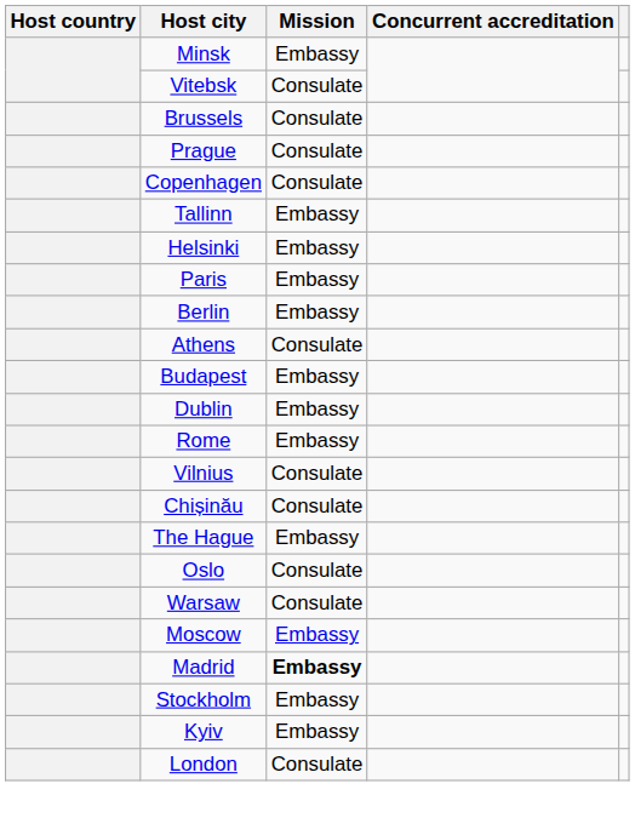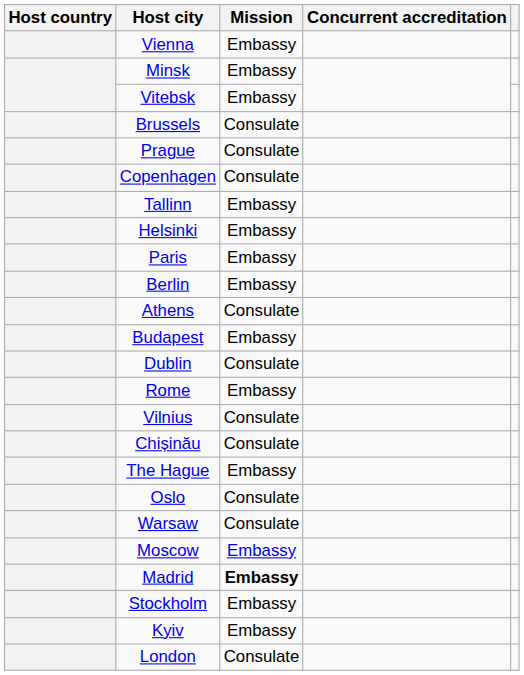 <table class="wikitable plainrowheaders" style="text-align:center;">
 <tr>
 <th scope="col">Host country</th>
 <th scope="col">Host city</th>
 <th scope="col">Mission</th>
 <th scope="col">Concurrent accreditation</th>
 <th scope="col"></th>
+</tr>
+<tr>
+<th scope="row"></th>
+<td><a href='#'>Vienna</a></td>
+<td>Embassy</td>
+<td></td>
+<td></td>
 </tr>
 <tr>
 <th scope="row" rowspan="2"></th>
 <td><a href='#'>Minsk</a></td>
 <td>Embassy</td>
 <td rowspan="2"></td>
 <td></td>
 </tr>
 <tr>
 <td><a href='#'>Vitebsk</a></td>
-<td>Consulate</td>
+<td>Embassy</td>
 <td></td>
 </tr>
 <tr>
 <th scope="row"></th>
 <td><a href='#'>Brussels</a></td>
 <td>Consulate</td>
 <td></td>
 <td></td>
 </tr>
 <tr>
 <th scope="row"></th>
 <td><a href='#'>Prague</a></td>
 <td>Consulate</td>
 <td></td>
 <td></td>
 </tr>
 <tr>
 <th scope="row"></th>
 <td><a href='#'>Copenhagen</a></td>
 <td>Consulate</td>
 <td></td>
 <td></td>
 </tr>
 <tr>
 <th scope="row"></th>
 <td><a href='#'>Tallinn</a></td>
 <td>Embassy</td>
 <td></td>
 <td></td>
 </tr>
 <tr>
 <th scope="row"></th>
 <td><a href='#'>Helsinki</a></td>
 <td>Embassy</td>
 <td></td>
 <td></td>
 </tr>
 <tr>
 <th scope="row"></th>
 <td><a href='#'>Paris</a></td>
 <td>Embassy</td>
 <td></td>
 <td></td>
 </tr>
 <tr>
 <th scope="row"></th>
 <td><a href='#'>Berlin</a></td>
 <td>Embassy</td>
 <td></td>
 <td></td>
 </tr>
 <tr>
 <th scope="row"></th>
 <td><a href='#'>Athens</a></td>
 <td>Consulate</td>
 <td></td>
 <td></td>
 </tr>
 <tr>
 <th scope="row"></th>
 <td><a href='#'>Budapest</a></td>
 <td>Embassy</td>
 <td></td>
 <td></td>
 </tr>
 <tr>
 <th scope="row"></th>
 <td><a href='#'>Dublin</a></td>
-<td>Embassy</td>
+<td>Consulate</td>
 <td></td>
 <td></td>
 </tr>
 <tr>
 <th scope="row"></th>
 <td><a href='#'>Rome</a></td>
 <td>Embassy</td>
 <td></td>
 <td></td>
 </tr>
 <tr>
 <th scope="row"></th>
 <td><a href='#'>Vilnius</a></td>
 <td>Consulate</td>
 <td></td>
 <td></td>
 </tr>
 <tr>
 <th scope="row"></th>
 <td><a href='#'>Chișinău</a></td>
 <td>Consulate</td>
 <td></td>
 <td></td>
 </tr>
 <tr>
 <th scope="row"></th>
 <td><a href='#'>The Hague</a></td>
 <td>Embassy</td>
 <td></td>
 <td></td>
 </tr>
 <tr>
 <th scope="row"></th>
 <td><a href='#'>Oslo</a></td>
 <td>Consulate</td>
 <td></td>
 <td></td>
 </tr>
 <tr>
 <th scope="row"></th>
 <td><a href='#'>Warsaw</a></td>
 <td>Consulate</td>
 <td></td>
 <td></td>
 </tr>
 <tr>
 <th scope="row"></th>
 <td><a href='#'>Moscow</a></td>
 <td><a href='#'>Embassy</a></td>
 <td></td>
 <td></td>
 </tr>
 <tr>
 <th scope="row"></th>
 <td><a href='#'>Madrid</a></td>
 <td><strong>Embassy</strong></td>
 <td></td>
 <td></td>
 </tr>
 <tr>
 <th scope="row"></th>
 <td><a href='#'>Stockholm</a></td>
 <td>Embassy</td>
 <td></td>
 <td></td>
 </tr>
 <tr>
 <th scope="row"></th>
 <td><a href='#'>Kyiv</a></td>
 <td>Embassy</td>
 <td></td>
 <td></td>
 </tr>
 <tr>
 <th scope="row"></th>
 <td><a href='#'>London</a></td>
 <td>Consulate</td>
 <td></td>
 <td></td>
 </tr>
 </table>
